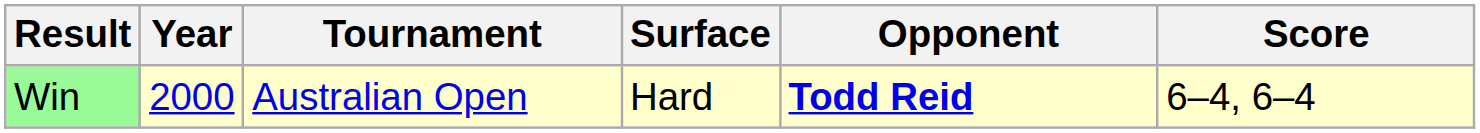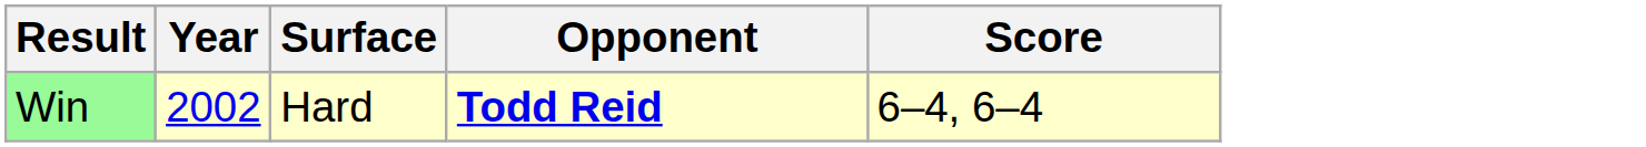 <table class="sortable wikitable">
 <tr>
 <th style="width:40px;">Result</th>
 <th style="width:30px;">Year</th>
-<th style="width:150px;">Tournament</th>
 <th style="width:50px;">Surface</th>
 <th style="width:150px;">Opponent</th>
 <th style="width:125px;" class="unsortable">Score</th>
 </tr>
 <tr style="background:#ffffcc;">
 <td style="background:#98fb98;">Win</td>
-<td><a href='#'>2000</a></td>
-<td><a href='#'>Australian Open</a></td>
+<td><a href='#'>2002</a></td>
 <td>Hard</td>
 <td><strong> <a href='#'>Todd Reid</a></strong></td>
 <td>6–4, 6–4</td>
 </tr>
 </table>
